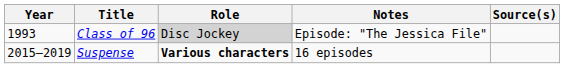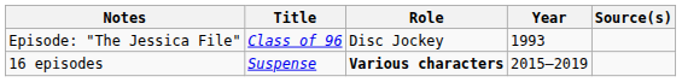 <table class="wikitable sortable">
 <tr>
-<th>Year</th>
+<th class = "unsortable">Notes</th>
 <th>Title</th>
 <th>Role</th>
-<th class = "unsortable">Notes</th>
+<th>Year</th>
 <th>Source(s)</th>
 </tr>
 <tr>
+<td>Episode: "The Jessica File"</td>
+<td><em><a href='#'>Class of 96</a></em></td>
+<td>Disc Jockey</td>
 <td>1993</td>
-<td><em><a href='#'>Class of 96</a></em></td>
-<td style="background: lightgrey;">Disc Jockey</td>
-<td>Episode: "The Jessica File"</td>
 <td></td>
 </tr>
 <tr>
-<td>2015–2019</td>
+<td>16 episodes</td>
 <td><em><a href='#'>Suspense</a></em></td>
 <td><strong>Various characters</strong></td>
-<td>16 episodes</td>
+<td>2015–2019</td>
 <td></td>
 </tr>
 </table>
